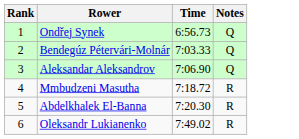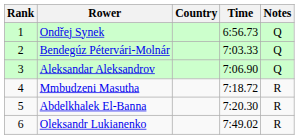 <table class="wikitable" style="text-align:center">
 <tr>
 <th>Rank</th>
 <th>Rower</th>
+<th>Country</th>
 <th>Time</th>
 <th>Notes</th>
 </tr>
 <tr bgcolor=ccffcc>
 <td>1</td>
 <td align="left"><a href='#'>Ondřej Synek</a></td>
+<td align="left"></td>
 <td>6:56.73</td>
 <td>Q</td>
 </tr>
 <tr bgcolor=ccffcc>
 <td>2</td>
 <td align="left"><a href='#'>Bendegúz Pétervári-Molnár</a></td>
+<td align="left"></td>
 <td>7:03.33</td>
 <td>Q</td>
 </tr>
 <tr bgcolor=ccffcc>
 <td>3</td>
 <td align="left"><a href='#'>Aleksandar Aleksandrov</a></td>
+<td align="left"></td>
 <td>7:06.90</td>
 <td>Q</td>
 </tr>
 <tr>
 <td>4</td>
 <td align="left"><a href='#'>Mmbudzeni Masutha</a></td>
+<td align="left"></td>
 <td>7:18.72</td>
 <td>R</td>
 </tr>
 <tr>
 <td>5</td>
 <td align="left"><a href='#'>Abdelkhalek El-Banna</a></td>
+<td align="left"></td>
 <td>7:20.30</td>
 <td>R</td>
 </tr>
 <tr>
 <td>6</td>
 <td align="left"><a href='#'>Oleksandr Lukianenko</a></td>
+<td align="left"></td>
 <td>7:49.02</td>
 <td>R</td>
 </tr>
 </table>
